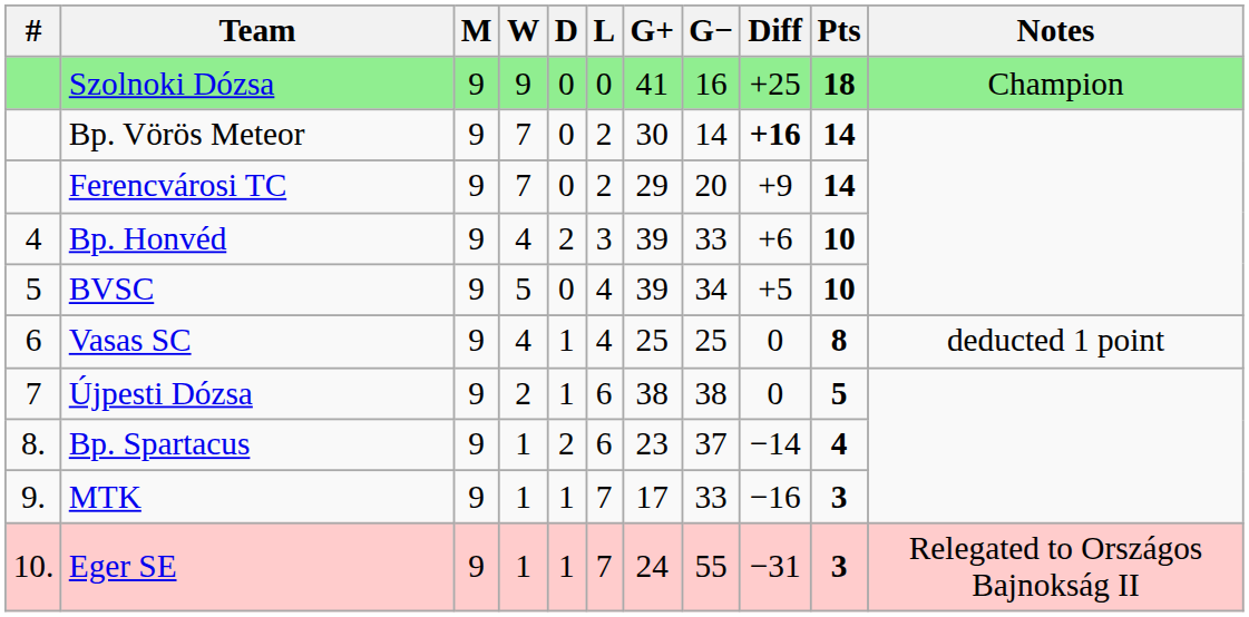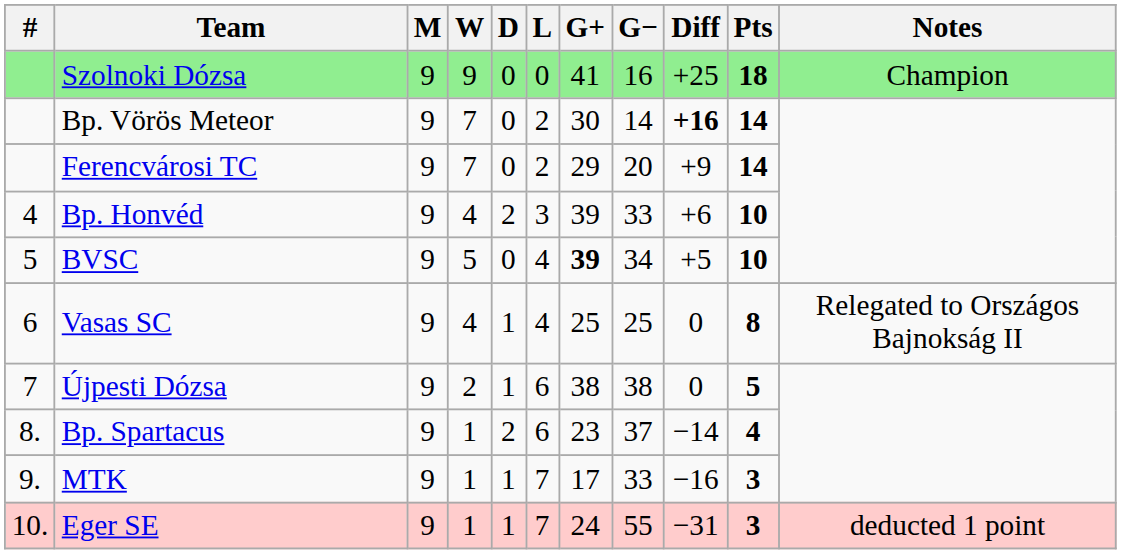 <table class="wikitable sortable" style="text-align:center">
 <tr>
 <th>#</th>
 <th width="185">Team</th>
 <th>M</th>
 <th>W</th>
 <th>D</th>
 <th>L</th>
 <th>G+</th>
 <th>G−</th>
 <th>Diff</th>
 <th>Pts</th>
 <th>Notes</th>
 </tr>
 <tr style="background: #90EE90;">
 <td></td>
 <td align="left"> <a href='#'>Szolnoki Dózsa</a></td>
 <td>9</td>
 <td>9</td>
 <td>0</td>
 <td>0</td>
 <td>41</td>
 <td>16</td>
 <td>+25</td>
 <td><strong>18</strong></td>
 <td>Champion</td>
 </tr>
 <tr>
 <td></td>
 <td align="left"> Bp. Vörös Meteor</td>
 <td>9</td>
 <td>7</td>
 <td>0</td>
 <td>2</td>
 <td>30</td>
 <td>14</td>
 <td><strong>+16</strong></td>
 <td><strong>14</strong></td>
 </tr>
 <tr>
 <td></td>
 <td align="left"> <a href='#'>Ferencvárosi TC</a></td>
 <td>9</td>
 <td>7</td>
 <td>0</td>
 <td>2</td>
 <td>29</td>
 <td>20</td>
 <td>+9</td>
 <td><strong>14</strong></td>
 </tr>
 <tr>
 <td>4</td>
 <td align="left"> <a href='#'>Bp. Honvéd</a></td>
 <td>9</td>
 <td>4</td>
 <td>2</td>
 <td>3</td>
 <td>39</td>
 <td>33</td>
 <td>+6</td>
 <td><strong>10</strong></td>
 </tr>
 <tr>
 <td>5</td>
 <td align="left"> <a href='#'>BVSC</a></td>
 <td>9</td>
 <td>5</td>
 <td>0</td>
 <td>4</td>
-<td>39</td>
+<td><strong>39</strong></td>
 <td>34</td>
 <td>+5</td>
 <td><strong>10</strong></td>
 </tr>
 <tr>
 <td>6</td>
 <td align="left"> <a href='#'>Vasas SC</a></td>
 <td>9</td>
 <td>4</td>
 <td>1</td>
 <td>4</td>
 <td>25</td>
 <td>25</td>
 <td>0</td>
 <td><strong>8</strong></td>
-<td>deducted 1 point</td>
+<td>Relegated to Országos Bajnokság II</td>
 </tr>
 <tr>
 <td>7</td>
 <td align="left"> <a href='#'>Újpesti Dózsa</a></td>
 <td>9</td>
 <td>2</td>
 <td>1</td>
 <td>6</td>
 <td>38</td>
 <td>38</td>
 <td>0</td>
 <td><strong>5</strong></td>
 </tr>
 <tr>
 <td>8.</td>
 <td align="left"> <a href='#'>Bp. Spartacus</a></td>
 <td>9</td>
 <td>1</td>
 <td>2</td>
 <td>6</td>
 <td>23</td>
 <td>37</td>
 <td>−14</td>
 <td><strong>4</strong></td>
 </tr>
 <tr>
 <td>9.</td>
 <td align="left"> <a href='#'>MTK</a></td>
 <td>9</td>
 <td>1</td>
 <td>1</td>
 <td>7</td>
 <td>17</td>
 <td>33</td>
 <td>−16</td>
 <td><strong>3</strong></td>
 </tr>
 <tr style="background: #FFCCCC;">
 <td>10.</td>
 <td align="left"> <a href='#'>Eger SE</a></td>
 <td>9</td>
 <td>1</td>
 <td>1</td>
 <td>7</td>
 <td>24</td>
 <td>55</td>
 <td>−31</td>
 <td><strong>3</strong></td>
-<td>Relegated to Országos Bajnokság II</td>
+<td>deducted 1 point</td>
 </tr>
 </table>
